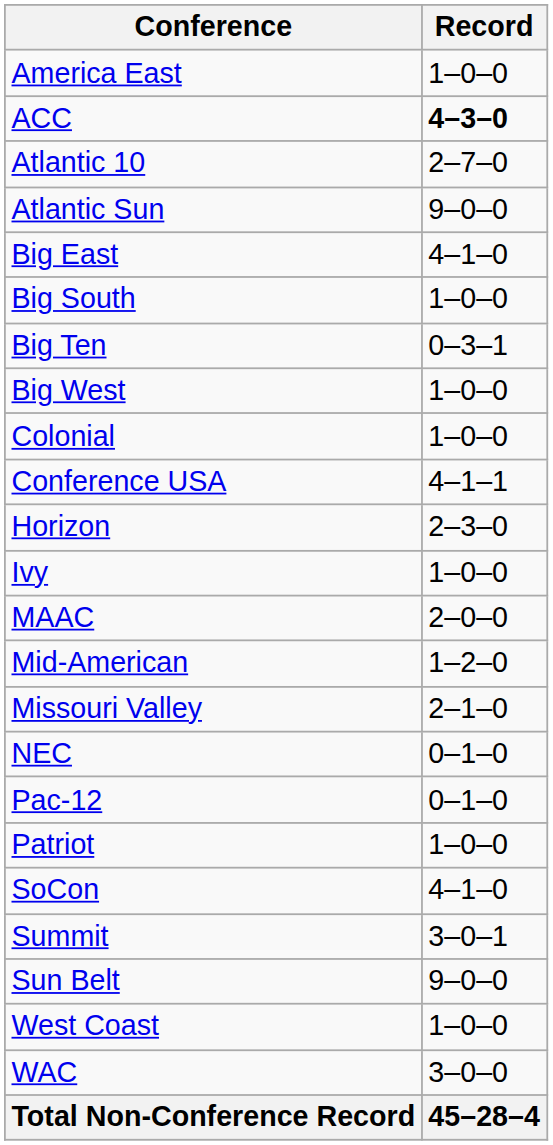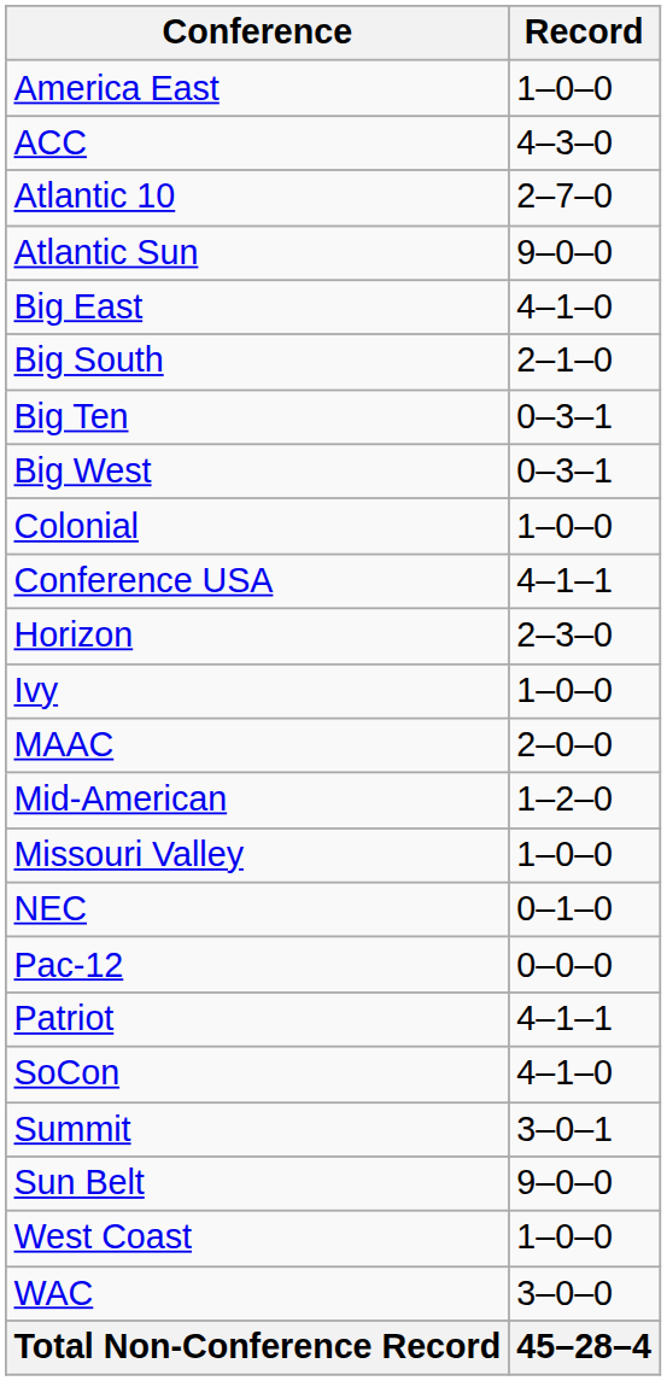 <table class="wikitable">
 <tr>
 <th>Conference</th>
 <th>Record</th>
 </tr>
 <tr>
 <td><a href='#'>America East</a></td>
 <td>1–0–0</td>
 </tr>
 <tr>
 <td><a href='#'>ACC</a></td>
-<td><strong>4–3–0</strong></td>
+<td>4–3–0</td>
 </tr>
 <tr>
 <td><a href='#'>Atlantic 10</a></td>
 <td>2–7–0</td>
 </tr>
 <tr>
 <td><a href='#'>Atlantic Sun</a></td>
 <td>9–0–0</td>
 </tr>
 <tr>
 <td><a href='#'>Big East</a></td>
 <td>4–1–0</td>
 </tr>
 <tr>
 <td><a href='#'>Big South</a></td>
-<td>1–0–0</td>
+<td>2–1–0</td>
 </tr>
 <tr>
 <td><a href='#'>Big Ten</a></td>
 <td>0–3–1</td>
 </tr>
 <tr>
 <td><a href='#'>Big West</a></td>
-<td>1–0–0</td>
+<td>0–3–1</td>
 </tr>
 <tr>
 <td><a href='#'>Colonial</a></td>
 <td>1–0–0</td>
 </tr>
 <tr>
 <td><a href='#'>Conference USA</a></td>
 <td>4–1–1</td>
 </tr>
 <tr>
 <td><a href='#'>Horizon</a></td>
 <td>2–3–0</td>
 </tr>
 <tr>
 <td><a href='#'>Ivy</a></td>
 <td>1–0–0</td>
 </tr>
 <tr>
 <td><a href='#'>MAAC</a></td>
 <td>2–0–0</td>
 </tr>
 <tr>
 <td><a href='#'>Mid-American</a></td>
 <td>1–2–0</td>
 </tr>
 <tr>
 <td><a href='#'>Missouri Valley</a></td>
-<td>2–1–0</td>
+<td>1–0–0</td>
 </tr>
 <tr>
 <td><a href='#'>NEC</a></td>
 <td>0–1–0</td>
 </tr>
 <tr>
 <td><a href='#'>Pac-12</a></td>
-<td>0–1–0</td>
+<td>0–0–0</td>
 </tr>
 <tr>
 <td><a href='#'>Patriot</a></td>
-<td>1–0–0</td>
+<td>4–1–1</td>
 </tr>
 <tr>
 <td><a href='#'>SoCon</a></td>
 <td>4–1–0</td>
 </tr>
 <tr>
 <td><a href='#'>Summit</a></td>
 <td>3–0–1</td>
 </tr>
 <tr>
 <td><a href='#'>Sun Belt</a></td>
 <td>9–0–0</td>
 </tr>
 <tr>
 <td><a href='#'>West Coast</a></td>
 <td>1–0–0</td>
 </tr>
 <tr>
 <td><a href='#'>WAC</a></td>
 <td>3–0–0</td>
 </tr>
 <tr>
 <th>Total Non-Conference Record</th>
 <th>45–28–4</th>
 </tr>
 </table>
